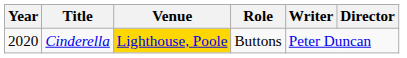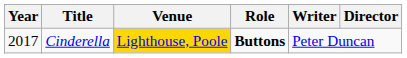 <table class="wikitable">
 <tr>
 <th>Year</th>
 <th>Title</th>
 <th>Venue</th>
 <th>Role</th>
 <th>Writer</th>
 <th>Director</th>
 </tr>
 <tr>
-<td>2020</td>
+<td>2017</td>
 <td><em><a href='#'>Cinderella</a></em></td>
 <td style="background: gold;"><a href='#'>Lighthouse, Poole</a></td>
-<td>Buttons</td>
+<td><strong>Buttons</strong></td>
 <td colspan=2><a href='#'>Peter Duncan</a></td>
 </tr>
 </table>
